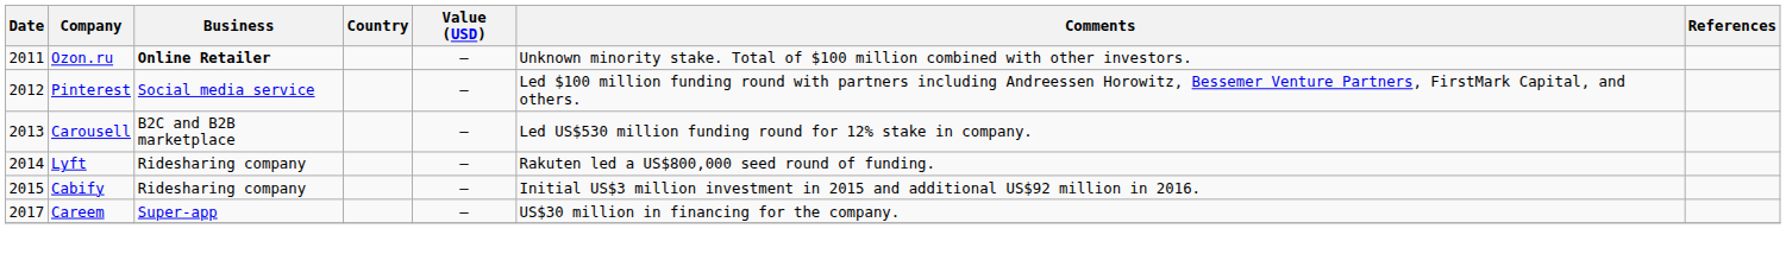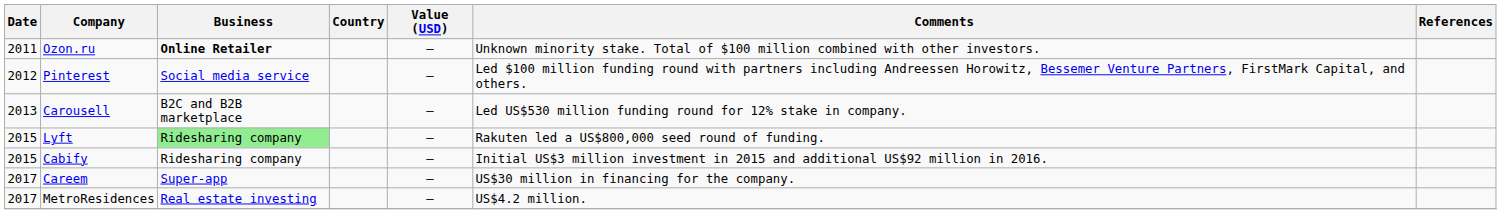 <table class="wikitable sortable">
 <tr>
 <th>Date</th>
 <th>Company</th>
 <th>Business</th>
 <th>Country</th>
 <th>Value (<a href='#'>USD</a>)</th>
 <th>Comments</th>
 <th class="unsortable">References</th>
 </tr>
 <tr>
 <td>2011</td>
 <td><a href='#'>Ozon.ru</a></td>
 <td><strong>Online Retailer</strong></td>
 <td></td>
 <td align="center">—</td>
 <td>Unknown minority stake. Total of $100 million combined with other investors.</td>
 <td align="center"></td>
 </tr>
 <tr>
 <td>2012</td>
 <td><a href='#'>Pinterest</a></td>
 <td><a href='#'>Social media service</a></td>
 <td></td>
 <td align="center">—</td>
 <td>Led $100 million funding round with partners including Andreessen Horowitz, <a href='#'>Bessemer Venture Partners</a>, FirstMark Capital, and others.</td>
 <td align="center"></td>
 </tr>
 <tr>
 <td>2013</td>
 <td><a href='#'>Carousell</a></td>
 <td>B2C and B2B marketplace</td>
 <td></td>
 <td align="center">—</td>
 <td>Led US$530 million funding round for 12% stake in company.</td>
 <td align="center"></td>
 </tr>
 <tr>
-<td>2014</td>
+<td>2015</td>
 <td><a href='#'>Lyft</a></td>
-<td>Ridesharing company</td>
+<td style="background: lightgreen;">Ridesharing company</td>
 <td></td>
 <td align="center">—</td>
 <td>Rakuten led a US$800,000 seed round of funding.</td>
 <td align="center"></td>
 </tr>
 <tr>
 <td>2015</td>
 <td><a href='#'>Cabify</a></td>
 <td>Ridesharing company</td>
 <td></td>
 <td align="center">—</td>
 <td>Initial US$3 million investment in 2015 and additional US$92 million in 2016.</td>
 <td align="center"></td>
 </tr>
 <tr>
 <td>2017</td>
 <td><a href='#'>Careem</a></td>
 <td><a href='#'>Super-app</a></td>
 <td></td>
 <td align="center">—</td>
 <td>US$30 million in financing for the company.</td>
 <td align="center"></td>
 </tr>
 <tr>
+<td>2017</td>
+<td>MetroResidences</td>
+<td><a href='#'>Real estate investing</a></td>
+<td></td>
+<td align="center">—</td>
+<td>US$4.2 million.</td>
+<td align="center"></td>
+</tr>
+<tr>
 </tr>
 </table>
